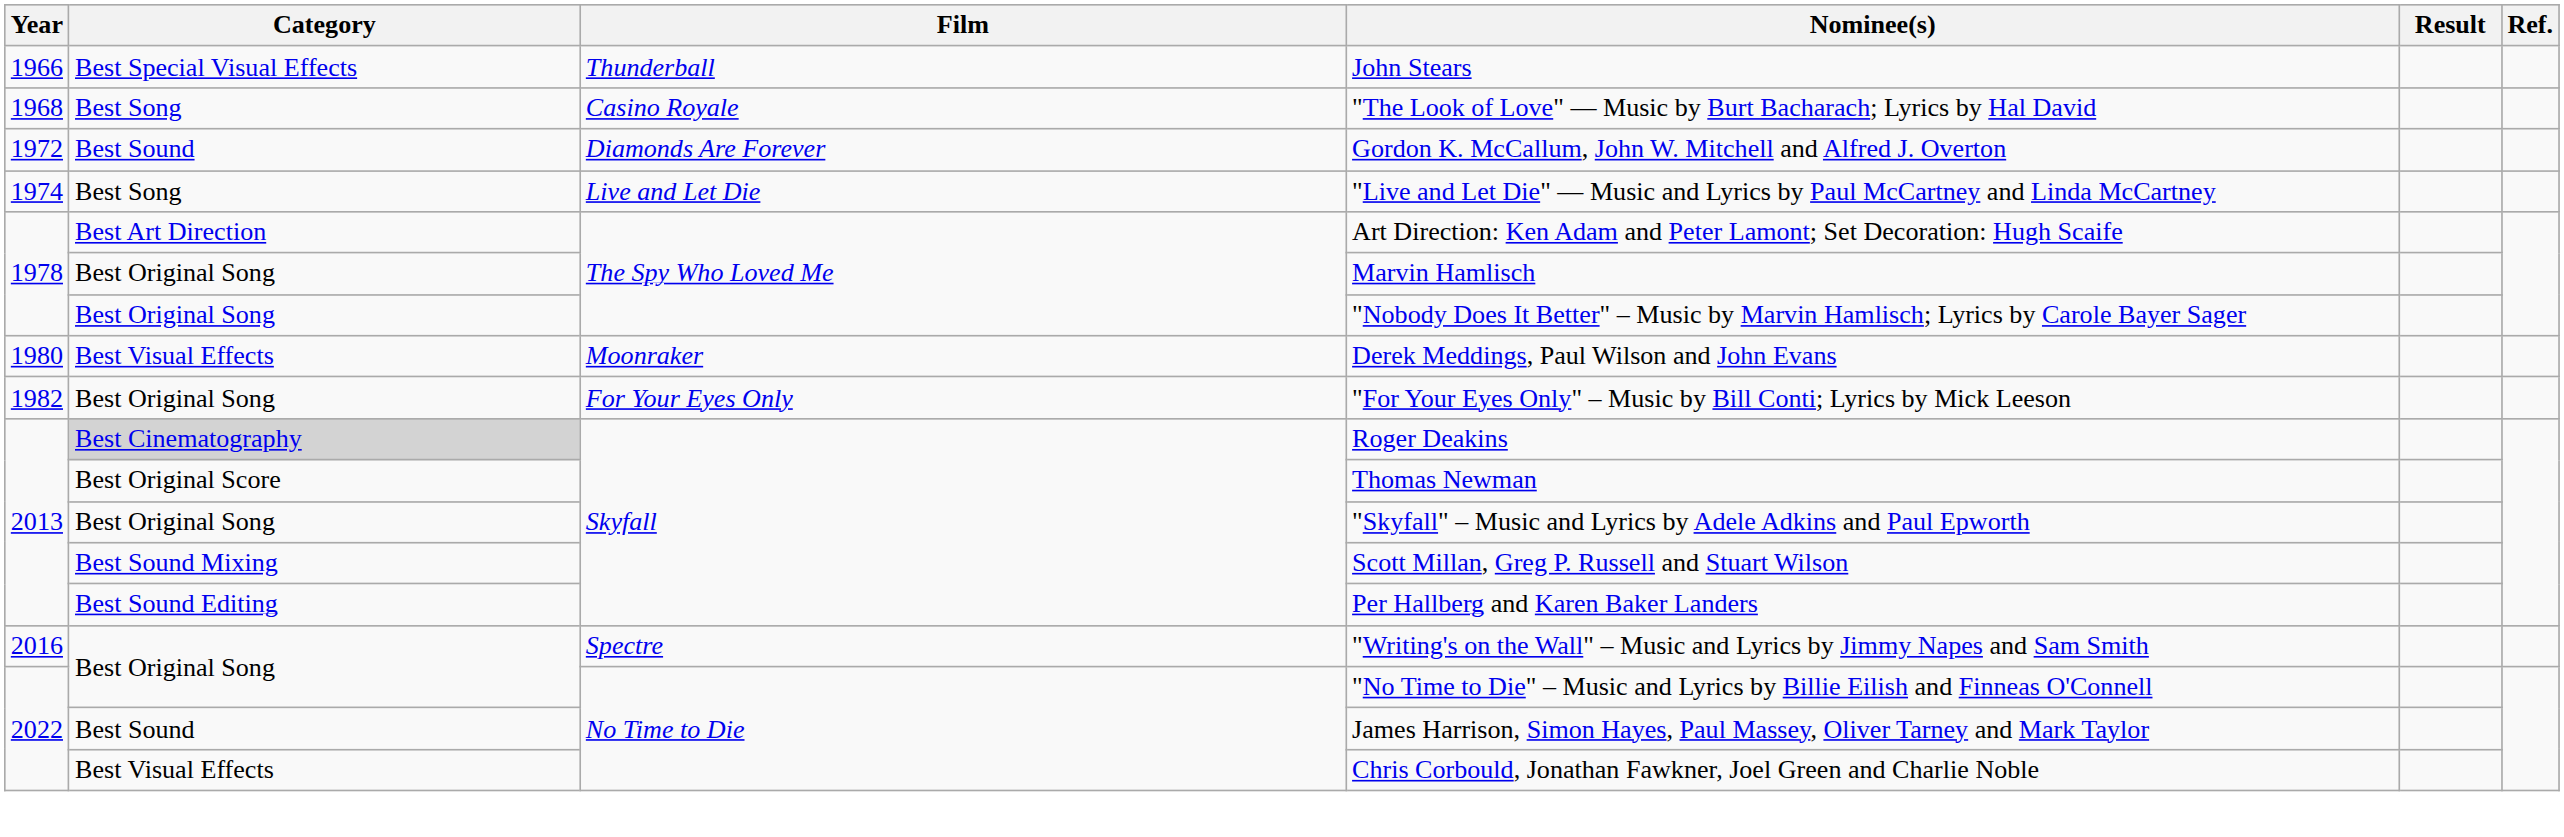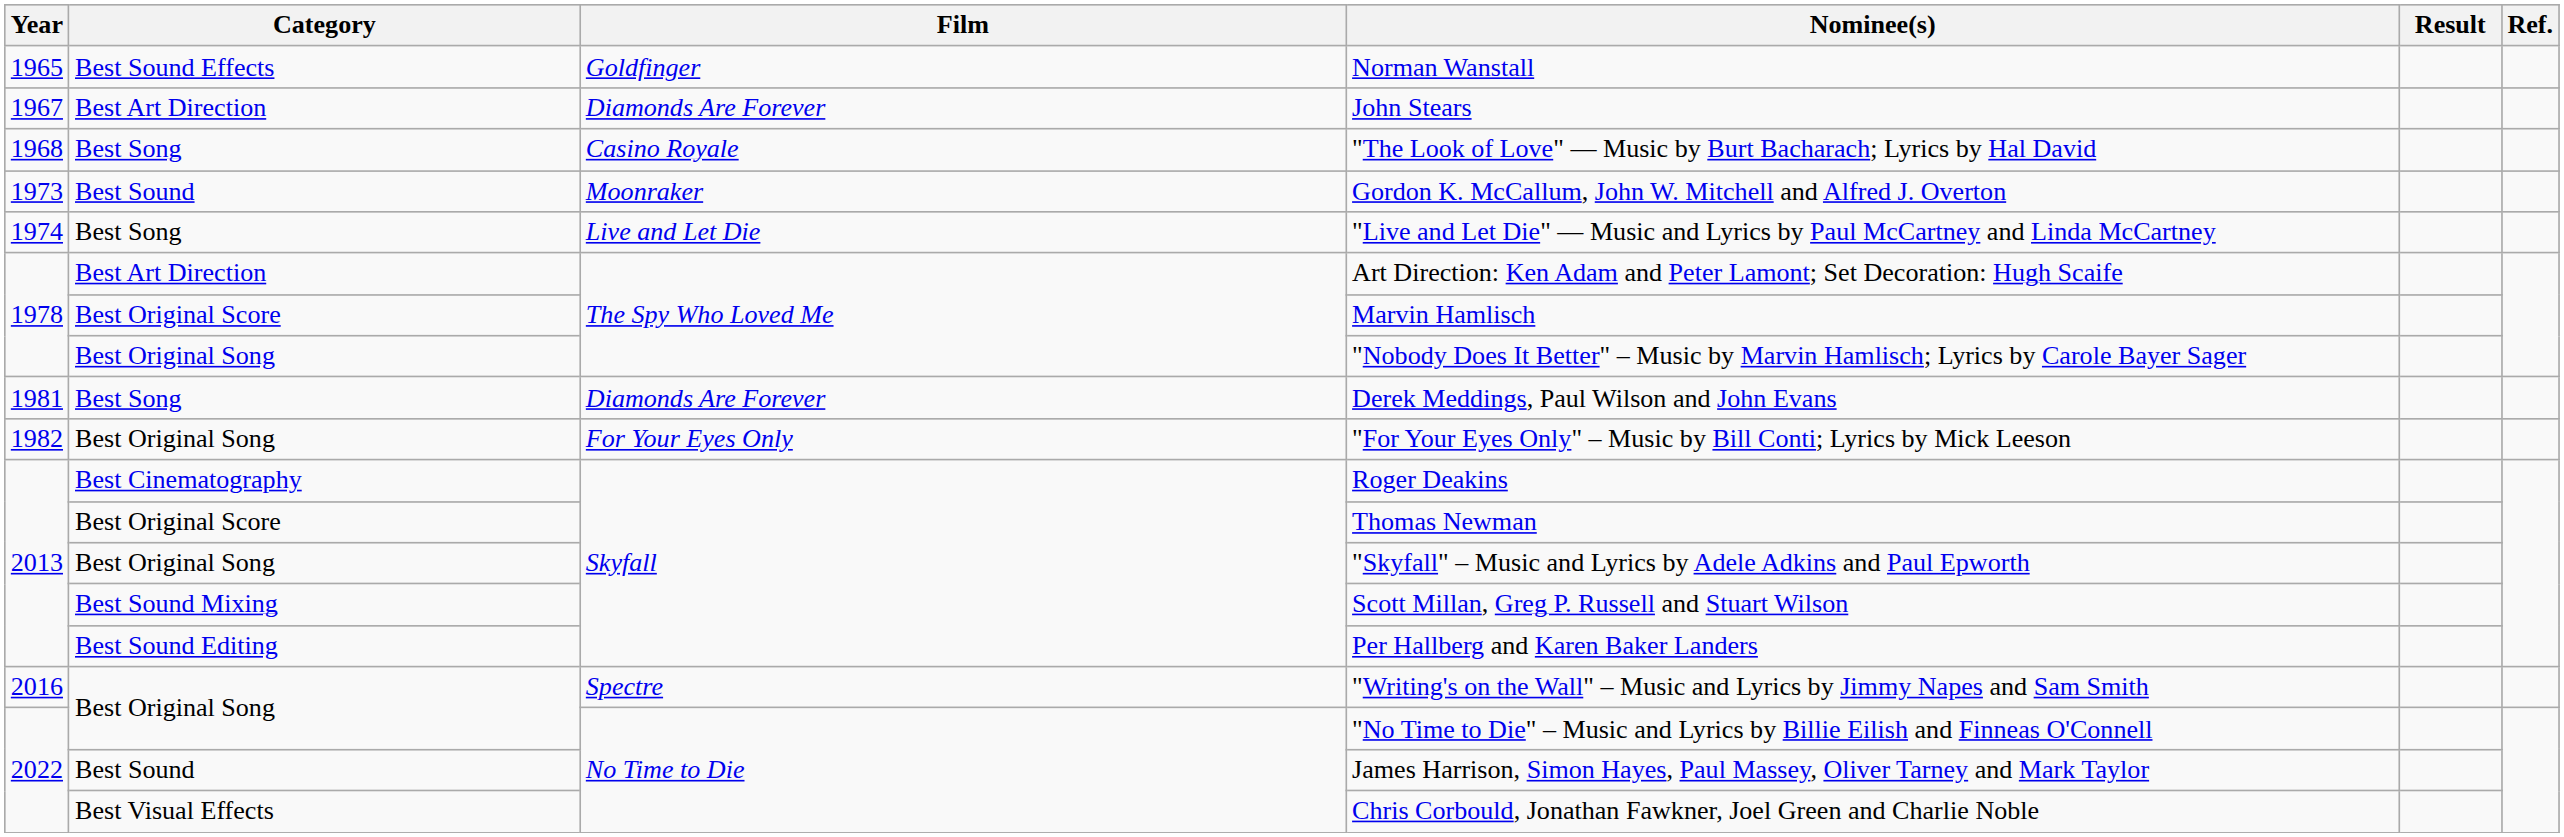 <table class="wikitable">
 <tr>
 <th style="width: 1%;">Year</th>
 <th style="width: 20%;">Category</th>
 <th style="width: 30%;">Film</th>
 <th>Nominee(s)</th>
 <th style="width: 4%;">Result</th>
 <th style="width: 1%;">Ref.</th>
 </tr>
 <tr>
-<td><a href='#'>1966</a></td>
-<td><a href='#'>Best Special Visual Effects</a></td>
-<td><em><a href='#'>Thunderball</a></em></td>
+<td><a href='#'>1965</a></td>
+<td><a href='#'>Best Sound Effects</a></td>
+<td><a href='#'><em>Goldfinger</em></a></td>
+<td><a href='#'>Norman Wanstall</a></td>
+<td></td>
+<td></td>
+</tr>
+<tr>
+<td><a href='#'>1967</a></td>
+<td><a href='#'>Best Art Direction</a></td>
+<td><em><a href='#'>Diamonds Are Forever</a></em></td>
 <td><a href='#'>John Stears</a></td>
 <td></td>
 <td></td>
 </tr>
 <tr>
 <td><a href='#'>1968</a></td>
 <td><a href='#'>Best Song</a></td>
 <td><em><a href='#'>Casino Royale</a></em></td>
 <td>"<a href='#'>The Look of Love</a>" — Music by <a href='#'>Burt Bacharach</a>; Lyrics by <a href='#'>Hal David</a></td>
 <td></td>
 <td></td>
 </tr>
 <tr>
-<td><a href='#'>1972</a></td>
+<td><a href='#'>1973</a></td>
 <td><a href='#'>Best Sound</a></td>
-<td><em><a href='#'>Diamonds Are Forever</a></em></td>
+<td><em><a href='#'>Moonraker</a></em></td>
 <td><a href='#'>Gordon K. McCallum</a>, <a href='#'>John W. Mitchell</a> and <a href='#'>Alfred J. Overton</a></td>
 <td></td>
 <td></td>
 </tr>
 <tr>
 <td><a href='#'>1974</a></td>
 <td>Best Song</td>
 <td><em><a href='#'>Live and Let Die</a></em></td>
 <td>"<a href='#'>Live and Let Die</a>" — Music and Lyrics by <a href='#'>Paul McCartney</a> and <a href='#'>Linda McCartney</a></td>
 <td></td>
 <td></td>
 </tr>
 <tr>
 <td rowspan="3"><a href='#'>1978</a></td>
 <td><a href='#'>Best Art Direction</a></td>
 <td rowspan="3"><em><a href='#'>The Spy Who Loved Me</a></em></td>
 <td>Art Direction: <a href='#'>Ken Adam</a> and <a href='#'>Peter Lamont</a>; Set Decoration: <a href='#'>Hugh Scaife</a></td>
 <td></td>
 <td rowspan="3"></td>
 </tr>
 <tr>
-<td>Best Original Song</td>
+<td><a href='#'>Best Original Score</a></td>
 <td><a href='#'>Marvin Hamlisch</a></td>
 <td></td>
 </tr>
 <tr>
 <td><a href='#'>Best Original Song</a></td>
 <td>"<a href='#'>Nobody Does It Better</a>" – Music by <a href='#'>Marvin Hamlisch</a>; Lyrics by <a href='#'>Carole Bayer Sager</a></td>
 <td></td>
 </tr>
 <tr>
-<td><a href='#'>1980</a></td>
-<td><a href='#'>Best Visual Effects</a></td>
-<td><em><a href='#'>Moonraker</a></em></td>
+<td><a href='#'>1981</a></td>
+<td><a href='#'>Best Song</a></td>
+<td><em><a href='#'>Diamonds Are Forever</a></em></td>
 <td><a href='#'>Derek Meddings</a>, Paul Wilson and <a href='#'>John Evans</a></td>
 <td></td>
 <td></td>
 </tr>
 <tr>
 <td><a href='#'>1982</a></td>
 <td>Best Original Song</td>
 <td><em><a href='#'>For Your Eyes Only</a></em></td>
 <td>"<a href='#'>For Your Eyes Only</a>" – Music by <a href='#'>Bill Conti</a>; Lyrics by Mick Leeson</td>
 <td></td>
 <td></td>
 </tr>
 <tr>
 <td rowspan="5"><a href='#'>2013</a></td>
-<td style="background: lightgrey;"><a href='#'>Best Cinematography</a></td>
+<td><a href='#'>Best Cinematography</a></td>
 <td rowspan="5"><em><a href='#'>Skyfall</a></em></td>
 <td><a href='#'>Roger Deakins</a></td>
 <td></td>
 <td rowspan="5"></td>
 </tr>
 <tr>
 <td>Best Original Score</td>
 <td><a href='#'>Thomas Newman</a></td>
 <td></td>
 </tr>
 <tr>
 <td>Best Original Song</td>
 <td>"<a href='#'>Skyfall</a>" – Music and Lyrics by <a href='#'>Adele Adkins</a> and <a href='#'>Paul Epworth</a></td>
 <td></td>
 </tr>
 <tr>
 <td><a href='#'>Best Sound Mixing</a></td>
 <td><a href='#'>Scott Millan</a>, <a href='#'>Greg P. Russell</a> and <a href='#'>Stuart Wilson</a></td>
 <td></td>
 </tr>
 <tr>
 <td><a href='#'>Best Sound Editing</a></td>
 <td><a href='#'>Per Hallberg</a> and <a href='#'>Karen Baker Landers</a></td>
 <td></td>
 </tr>
 <tr>
 <td><a href='#'>2016</a></td>
 <td rowspan="2">Best Original Song</td>
 <td><em><a href='#'>Spectre</a></em></td>
 <td>"<a href='#'>Writing's on the Wall</a>"  – Music and Lyrics by <a href='#'>Jimmy Napes</a> and <a href='#'>Sam Smith</a></td>
 <td></td>
 <td></td>
 </tr>
 <tr>
 <td rowspan="3"><a href='#'>2022</a></td>
 <td rowspan="3"><em><a href='#'>No Time to Die</a></em></td>
 <td>"<a href='#'>No Time to Die</a>" – Music and Lyrics by <a href='#'>Billie Eilish</a> and <a href='#'>Finneas O'Connell</a></td>
 <td></td>
 <td rowspan="3"></td>
 </tr>
 <tr>
 <td>Best Sound</td>
 <td>James Harrison, <a href='#'>Simon Hayes</a>, <a href='#'>Paul Massey</a>, <a href='#'>Oliver Tarney</a> and <a href='#'>Mark Taylor</a></td>
 <td></td>
 </tr>
 <tr>
 <td>Best Visual Effects</td>
 <td><a href='#'>Chris Corbould</a>, Jonathan Fawkner, Joel Green and Charlie Noble</td>
 <td></td>
 </tr>
 </table>
